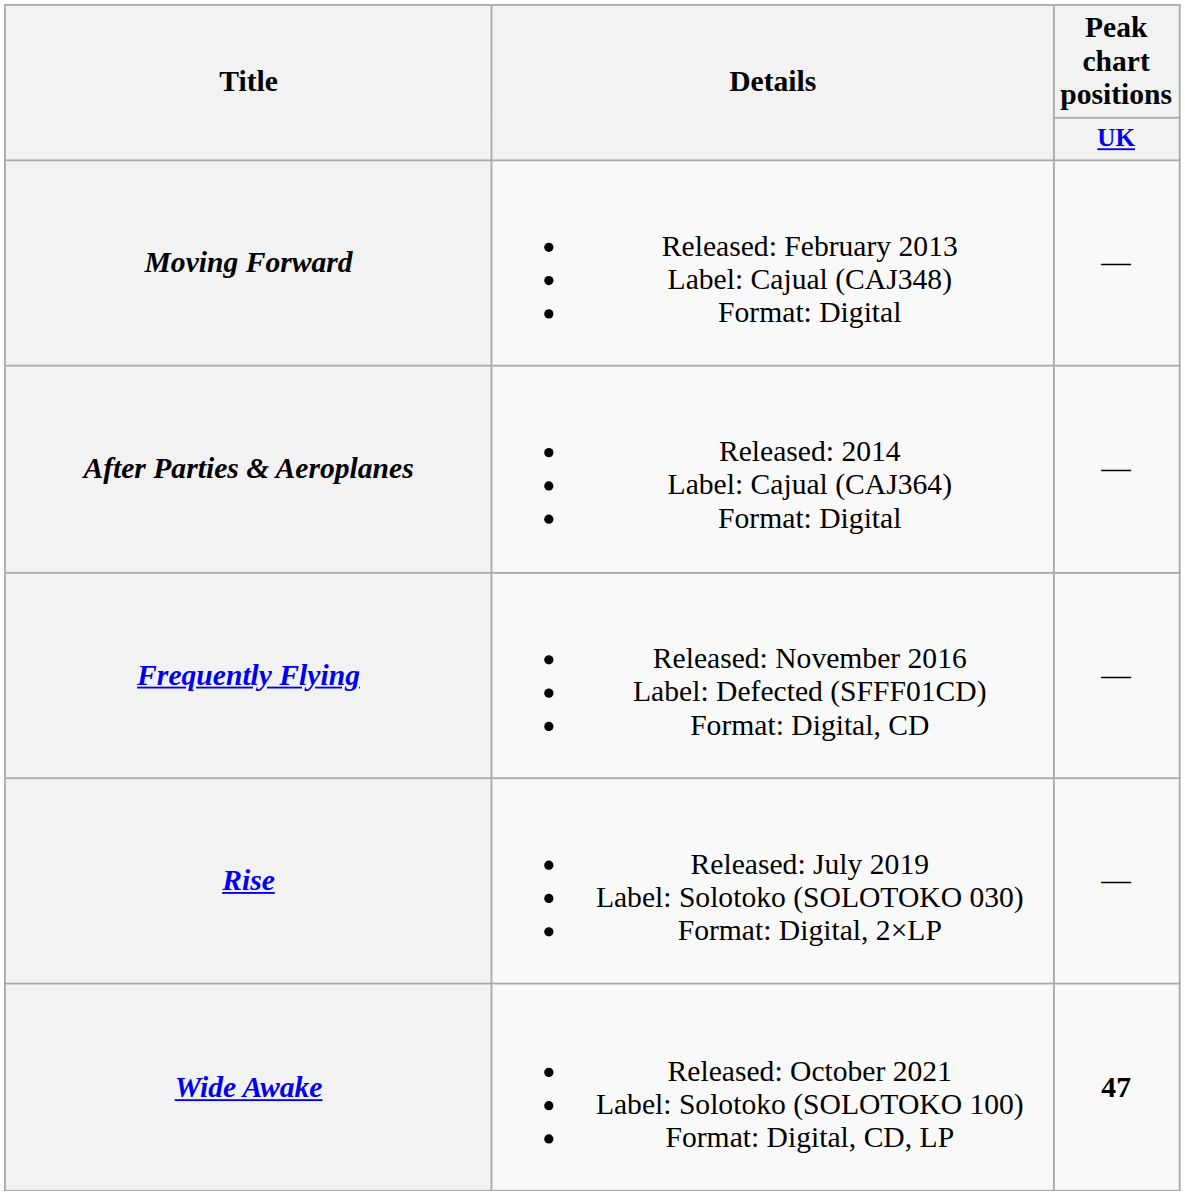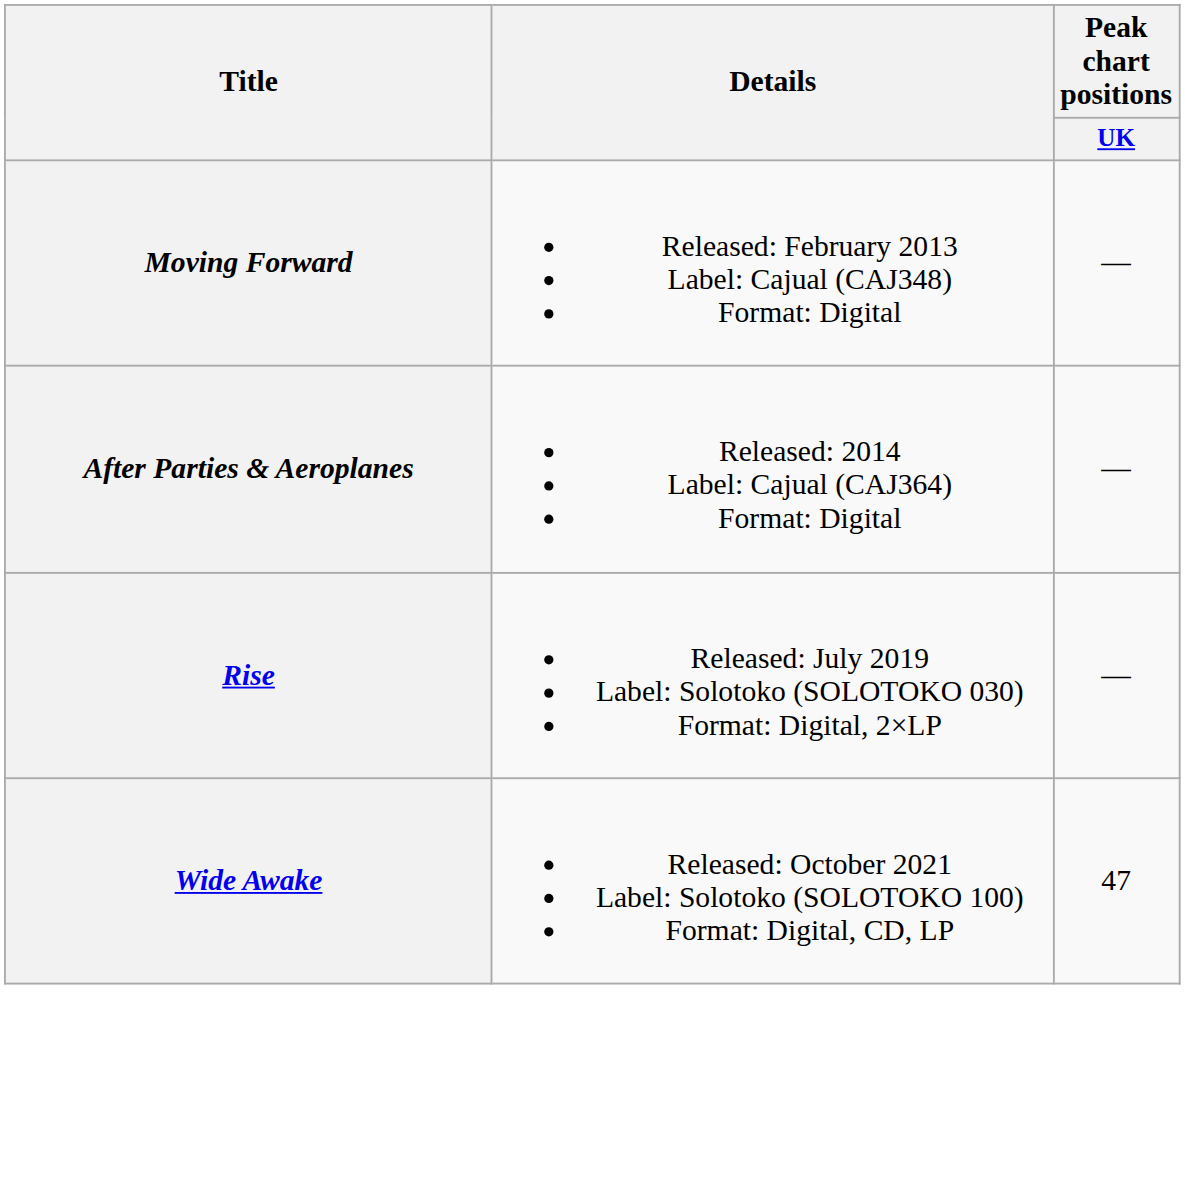 <table class="wikitable plainrowheaders" style="text-align:center;">
 <tr>
 <th scope="col" rowspan="2" style="width:16em;">Title</th>
 <th scope="col" rowspan="2" style="width:18.5em;">Details</th>
 <th scope="col" colspan="1">Peak chart positions</th>
 </tr>
 <tr>
 <th scope="col" style="width:3em;font-size:85%;"><a href='#'>UK</a><br></th>
 </tr>
 <tr>
 <th scope="row"><em>Moving Forward</em></th>
 <td><br><ul><li>Released: February 2013</li><li>Label: Cajual (CAJ348)</li><li>Format: Digital</li></ul></td>
 <td>—</td>
 </tr>
 <tr>
 <th scope="row"><em>After Parties & Aeroplanes</em></th>
 <td><br><ul><li>Released: 2014</li><li>Label: Cajual (CAJ364)</li><li>Format: Digital</li></ul></td>
 <td>—</td>
 </tr>
 <tr>
-<th scope="row"><em><a href='#'>Frequently Flying</a></em></th>
-<td><br><ul><li>Released: November 2016</li><li>Label: Defected (SFFF01CD)</li><li>Format: Digital, CD</li></ul></td>
-<td>—</td>
-</tr>
-<tr>
 <th scope="row"><em><a href='#'>Rise</a></em></th>
 <td><br><ul><li>Released: July 2019</li><li>Label: Solotoko (SOLOTOKO 030)</li><li>Format: Digital, 2×LP</li></ul></td>
 <td>—</td>
 </tr>
 <tr>
 <th scope="row"><em><a href='#'>Wide Awake</a></em></th>
 <td><br><ul><li>Released: October 2021</li><li>Label: Solotoko (SOLOTOKO 100)</li><li>Format: Digital, CD, LP</li></ul></td>
-<td><strong>47</strong></td>
+<td>47</td>
 </tr>
 </table>
